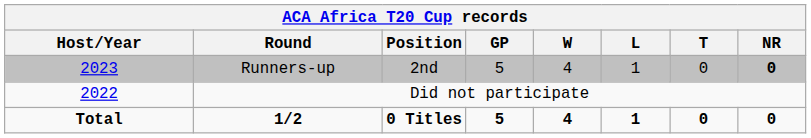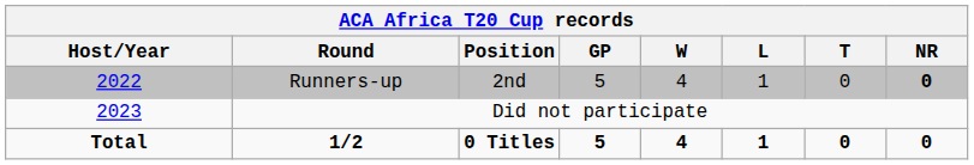 <table class="wikitable" style="text-align: center;">
 <tr>
 <th colspan=8><a href='#'>ACA Africa T20 Cup</a> records</th>
 </tr>
 <tr>
 <th width=150>Host/Year</th>
 <th width=150>Round</th>
 <th width=50>Position</th>
 <th width=50>GP</th>
 <th width=50>W</th>
 <th width=50>L</th>
 <th width=50>T</th>
 <th width=50>NR</th>
 </tr>
 <tr bgcolor=silver>
-<td> <a href='#'>2023</a></td>
+<td> <a href='#'>2022</a></td>
 <td>Runners-up</td>
 <td>2nd</td>
 <td>5</td>
 <td>4</td>
 <td>1</td>
 <td>0</td>
 <td><strong>0</strong></td>
 </tr>
 <tr>
-<td> <a href='#'>2022</a></td>
+<td> <a href='#'>2023</a></td>
 <td colspan=8>Did not participate</td>
 </tr>
 <tr>
 <td><strong>Total</strong></td>
 <td><strong>1/2</strong></td>
 <td><strong>0 Titles</strong></td>
 <td><strong>5</strong></td>
 <td><strong>4</strong></td>
 <td><strong>1</strong></td>
 <td><strong>0</strong></td>
 <td><strong>0</strong></td>
 </tr>
 </table>
